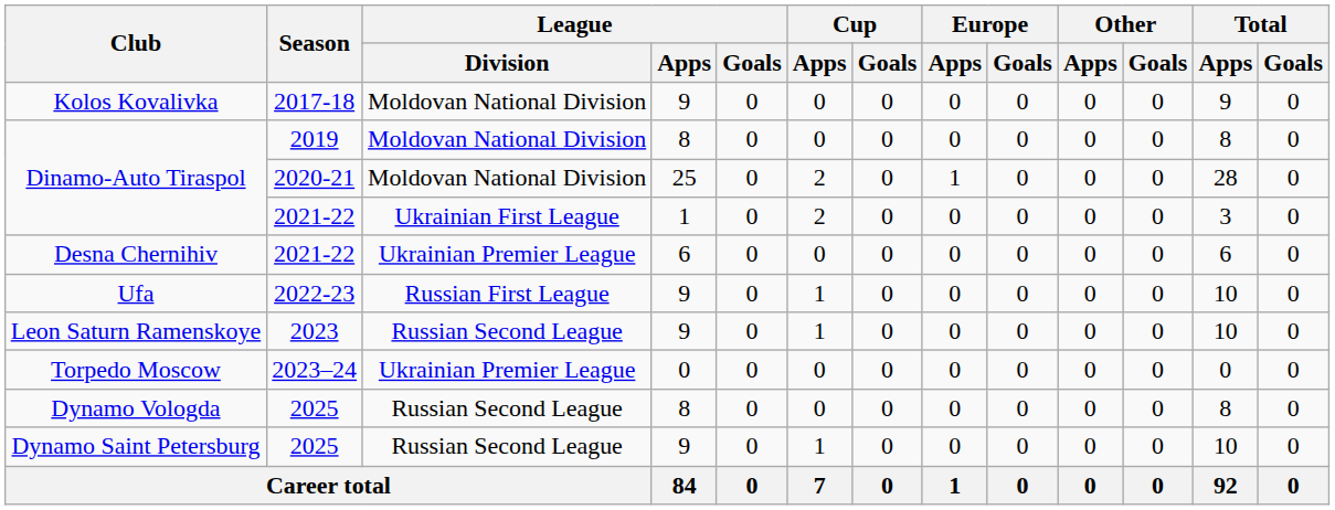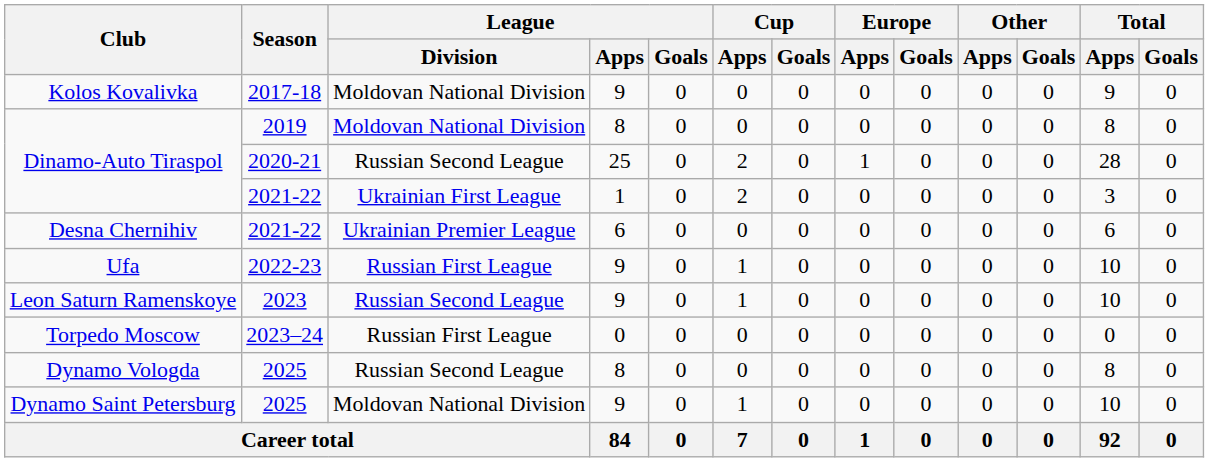 <table class="wikitable" style="text-align:center">
 <tr>
 <th rowspan="2">Club</th>
 <th rowspan="2">Season</th>
 <th colspan="3">League</th>
 <th colspan="2">Cup</th>
 <th colspan="2">Europe</th>
 <th colspan="2">Other</th>
 <th colspan="2">Total</th>
 </tr>
 <tr>
 <th>Division</th>
 <th>Apps</th>
 <th>Goals</th>
 <th>Apps</th>
 <th>Goals</th>
 <th>Apps</th>
 <th>Goals</th>
 <th>Apps</th>
 <th>Goals</th>
 <th>Apps</th>
 <th>Goals</th>
 </tr>
 <tr>
 <td rowspan="1"><a href='#'>Kolos Kovalivka</a></td>
 <td><a href='#'>2017-18</a></td>
 <td>Moldovan National Division</td>
 <td>9</td>
 <td>0</td>
 <td>0</td>
 <td>0</td>
 <td>0</td>
 <td>0</td>
 <td>0</td>
 <td>0</td>
 <td>9</td>
 <td>0</td>
 </tr>
 <tr>
 <td rowspan="3"><a href='#'>Dinamo-Auto Tiraspol</a></td>
 <td><a href='#'>2019</a></td>
 <td><a href='#'>Moldovan National Division</a></td>
 <td>8</td>
 <td>0</td>
 <td>0</td>
 <td>0</td>
 <td>0</td>
 <td>0</td>
 <td>0</td>
 <td>0</td>
 <td>8</td>
 <td>0</td>
 </tr>
 <tr>
 <td><a href='#'>2020-21</a></td>
-<td>Moldovan National Division</td>
+<td>Russian Second League</td>
 <td>25</td>
 <td>0</td>
 <td>2</td>
 <td>0</td>
 <td>1</td>
 <td>0</td>
 <td>0</td>
 <td>0</td>
 <td>28</td>
 <td>0</td>
 </tr>
 <tr>
 <td><a href='#'>2021-22</a></td>
 <td><a href='#'>Ukrainian First League</a></td>
 <td>1</td>
 <td>0</td>
 <td>2</td>
 <td>0</td>
 <td>0</td>
 <td>0</td>
 <td>0</td>
 <td>0</td>
 <td>3</td>
 <td>0</td>
 </tr>
 <tr>
 <td rowspan="1"><a href='#'>Desna Chernihiv</a></td>
 <td><a href='#'>2021-22</a></td>
 <td><a href='#'>Ukrainian Premier League</a></td>
 <td>6</td>
 <td>0</td>
 <td>0</td>
 <td>0</td>
 <td>0</td>
 <td>0</td>
 <td>0</td>
 <td>0</td>
 <td>6</td>
 <td>0</td>
 </tr>
 <tr>
 <td rowspan="1"><a href='#'>Ufa</a></td>
 <td><a href='#'>2022-23</a></td>
 <td><a href='#'>Russian First League</a></td>
 <td>9</td>
 <td>0</td>
 <td>1</td>
 <td>0</td>
 <td>0</td>
 <td>0</td>
 <td>0</td>
 <td>0</td>
 <td>10</td>
 <td>0</td>
 </tr>
 <tr>
 <td rowspan="1"><a href='#'>Leon Saturn Ramenskoye</a></td>
 <td><a href='#'>2023</a></td>
 <td><a href='#'>Russian Second League</a></td>
 <td>9</td>
 <td>0</td>
 <td>1</td>
 <td>0</td>
 <td>0</td>
 <td>0</td>
 <td>0</td>
 <td>0</td>
 <td>10</td>
 <td>0</td>
 </tr>
 <tr>
 <td rowspan="1"><a href='#'>Torpedo Moscow</a></td>
 <td><a href='#'>2023–24</a></td>
-<td><a href='#'>Ukrainian Premier League</a></td>
+<td>Russian First League</td>
 <td>0</td>
 <td>0</td>
 <td>0</td>
 <td>0</td>
 <td>0</td>
 <td>0</td>
 <td>0</td>
 <td>0</td>
 <td>0</td>
 <td>0</td>
 </tr>
 <tr>
 <td rowspan="1"><a href='#'>Dynamo Vologda</a></td>
 <td><a href='#'>2025</a></td>
 <td>Russian Second League</td>
 <td>8</td>
 <td>0</td>
 <td>0</td>
 <td>0</td>
 <td>0</td>
 <td>0</td>
 <td>0</td>
 <td>0</td>
 <td>8</td>
 <td>0</td>
 </tr>
 <tr>
 <td rowspan="1"><a href='#'>Dynamo Saint Petersburg</a></td>
 <td><a href='#'>2025</a></td>
-<td>Russian Second League</td>
+<td>Moldovan National Division</td>
 <td>9</td>
 <td>0</td>
 <td>1</td>
 <td>0</td>
 <td>0</td>
 <td>0</td>
 <td>0</td>
 <td>0</td>
 <td>10</td>
 <td>0</td>
 </tr>
 <tr>
 <th colspan="3">Career total</th>
 <th>84</th>
 <th>0</th>
 <th>7</th>
 <th>0</th>
 <th>1</th>
 <th>0</th>
 <th>0</th>
 <th>0</th>
 <th>92</th>
 <th>0</th>
 </tr>
 </table>
